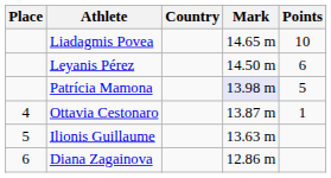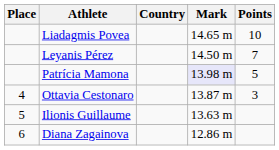 <table class="wikitable">
 <tr>
 <th>Place</th>
 <th>Athlete</th>
 <th>Country</th>
 <th>Mark</th>
 <th>Points</th>
 </tr>
 <tr>
 <td align=center></td>
 <td><a href='#'>Liadagmis Povea</a></td>
 <td></td>
 <td>14.65 m</td>
 <td align=center>10</td>
 </tr>
 <tr>
 <td align=center></td>
 <td><a href='#'>Leyanis Pérez</a></td>
 <td></td>
 <td>14.50 m</td>
-<td align=center>6</td>
+<td align=center>7</td>
 </tr>
 <tr>
 <td align=center></td>
 <td><a href='#'>Patrícia Mamona</a></td>
 <td></td>
 <td style="background: lavender;">13.98 m</td>
 <td align=center>5</td>
 </tr>
 <tr>
 <td align=center>4</td>
 <td><a href='#'>Ottavia Cestonaro</a></td>
 <td></td>
 <td>13.87 m</td>
-<td align=center>1</td>
+<td align=center>3</td>
 </tr>
 <tr>
 <td align=center>5</td>
 <td><a href='#'>Ilionis Guillaume</a></td>
 <td></td>
 <td>13.63 m</td>
 <td align=center></td>
 </tr>
 <tr>
 <td align=center>6</td>
 <td><a href='#'>Diana Zagainova</a></td>
 <td></td>
 <td>12.86 m</td>
 <td align=center></td>
 </tr>
 </table>
